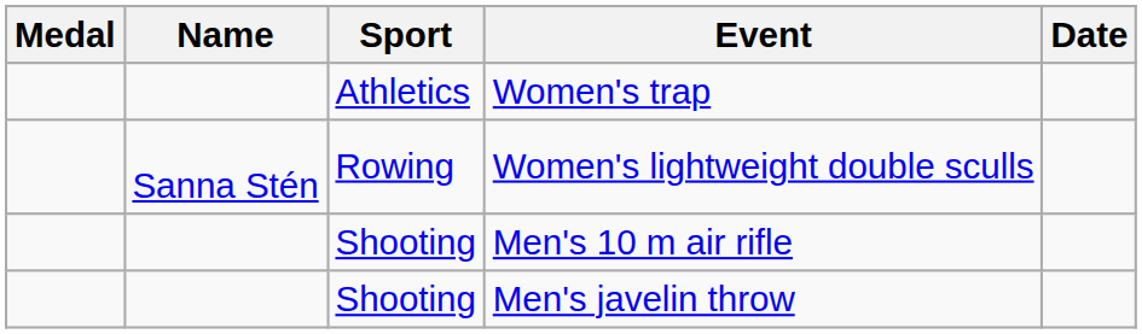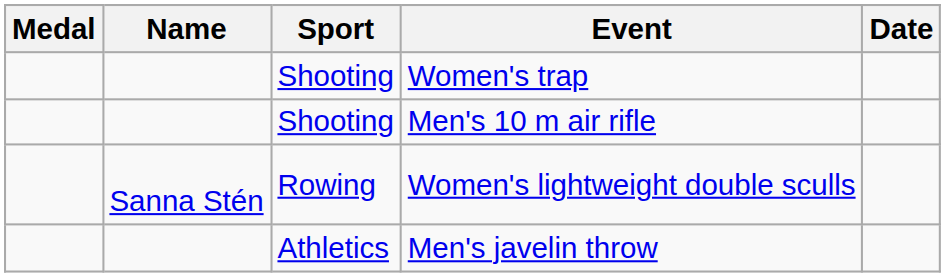 <table class="wikitable sortable" style="font-size:90%">
 <tr>
 <th>Medal</th>
 <th>Name</th>
 <th>Sport</th>
 <th>Event</th>
 <th>Date</th>
 </tr>
 <tr>
 <td></td>
 <td></td>
-<td><a href='#'>Athletics</a></td>
+<td><a href='#'>Shooting</a></td>
 <td><a href='#'>Women's trap</a></td>
+<td></td>
+</tr>
+<tr>
+<td></td>
+<td></td>
+<td><a href='#'>Shooting</a></td>
+<td><a href='#'>Men's 10 m air rifle</a></td>
 <td></td>
 </tr>
 <tr>
 <td></td>
 <td><br><a href='#'>Sanna Stén</a></td>
 <td><a href='#'>Rowing</a></td>
 <td><a href='#'>Women's lightweight double sculls</a></td>
 <td></td>
 </tr>
 <tr>
 <td></td>
 <td></td>
-<td><a href='#'>Shooting</a></td>
-<td><a href='#'>Men's 10 m air rifle</a></td>
-<td></td>
-</tr>
-<tr>
-<td></td>
-<td></td>
-<td><a href='#'>Shooting</a></td>
+<td><a href='#'>Athletics</a></td>
 <td><a href='#'>Men's javelin throw</a></td>
 <td></td>
 </tr>
 </table>
